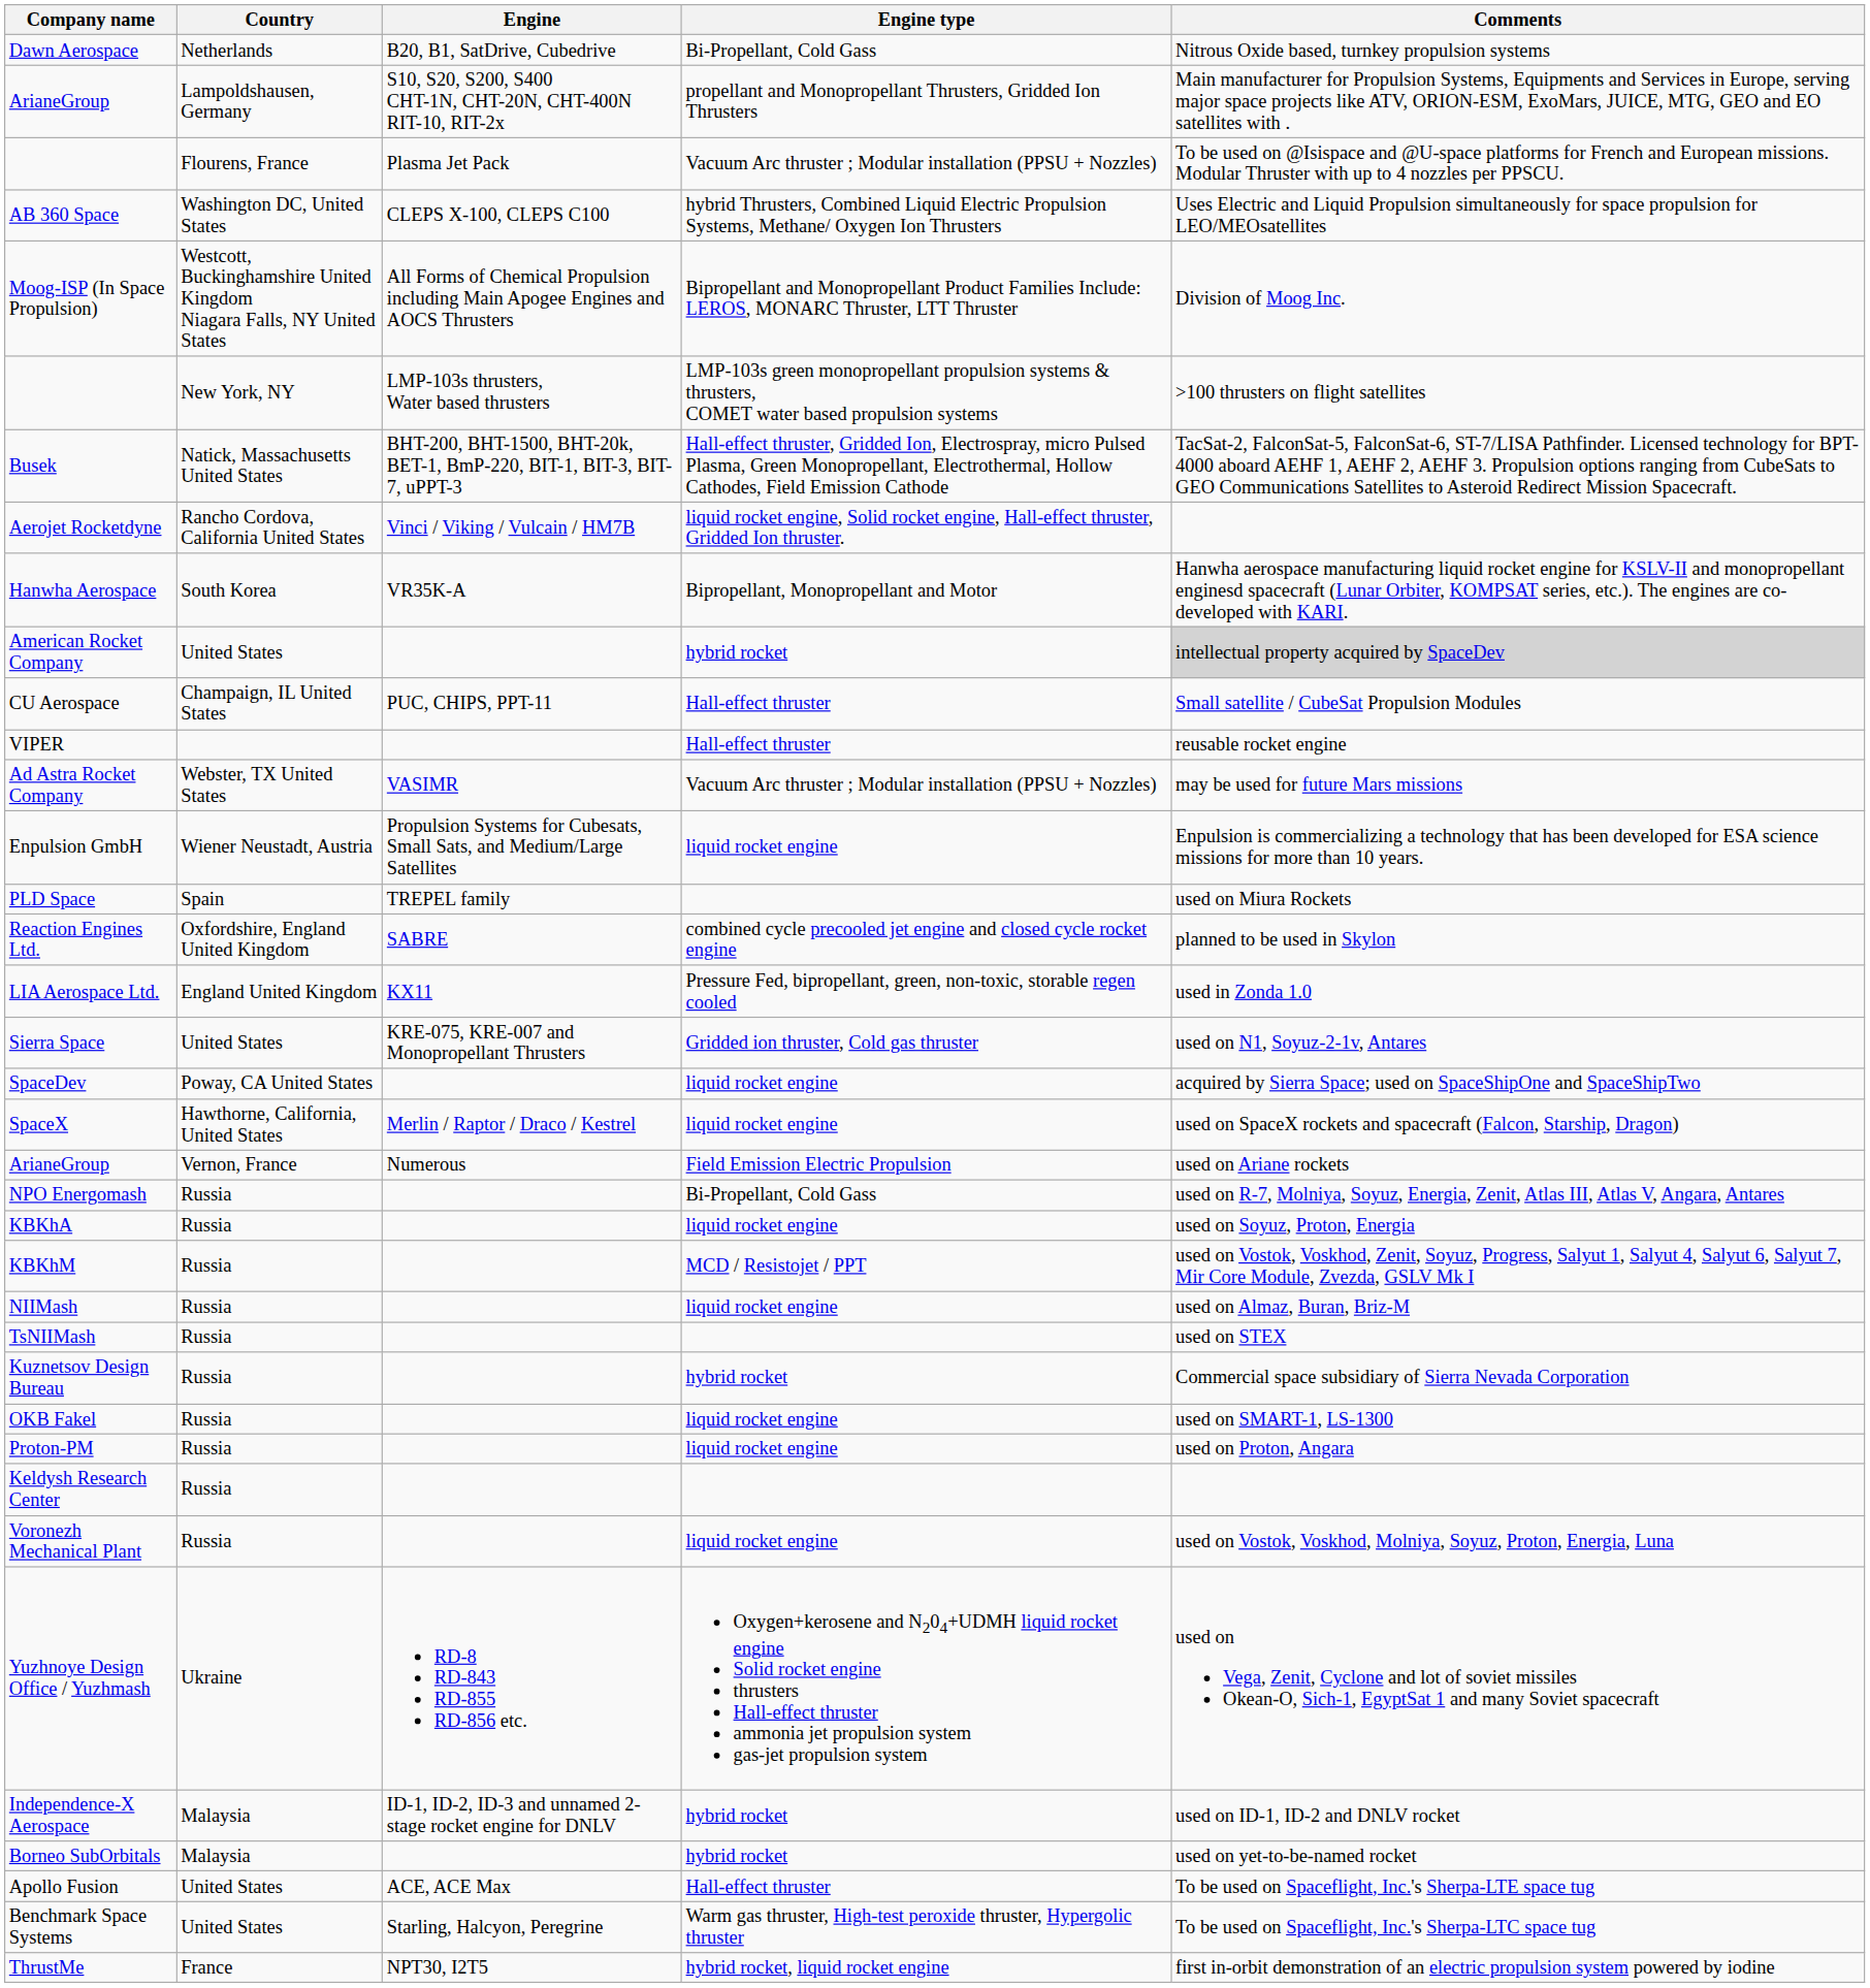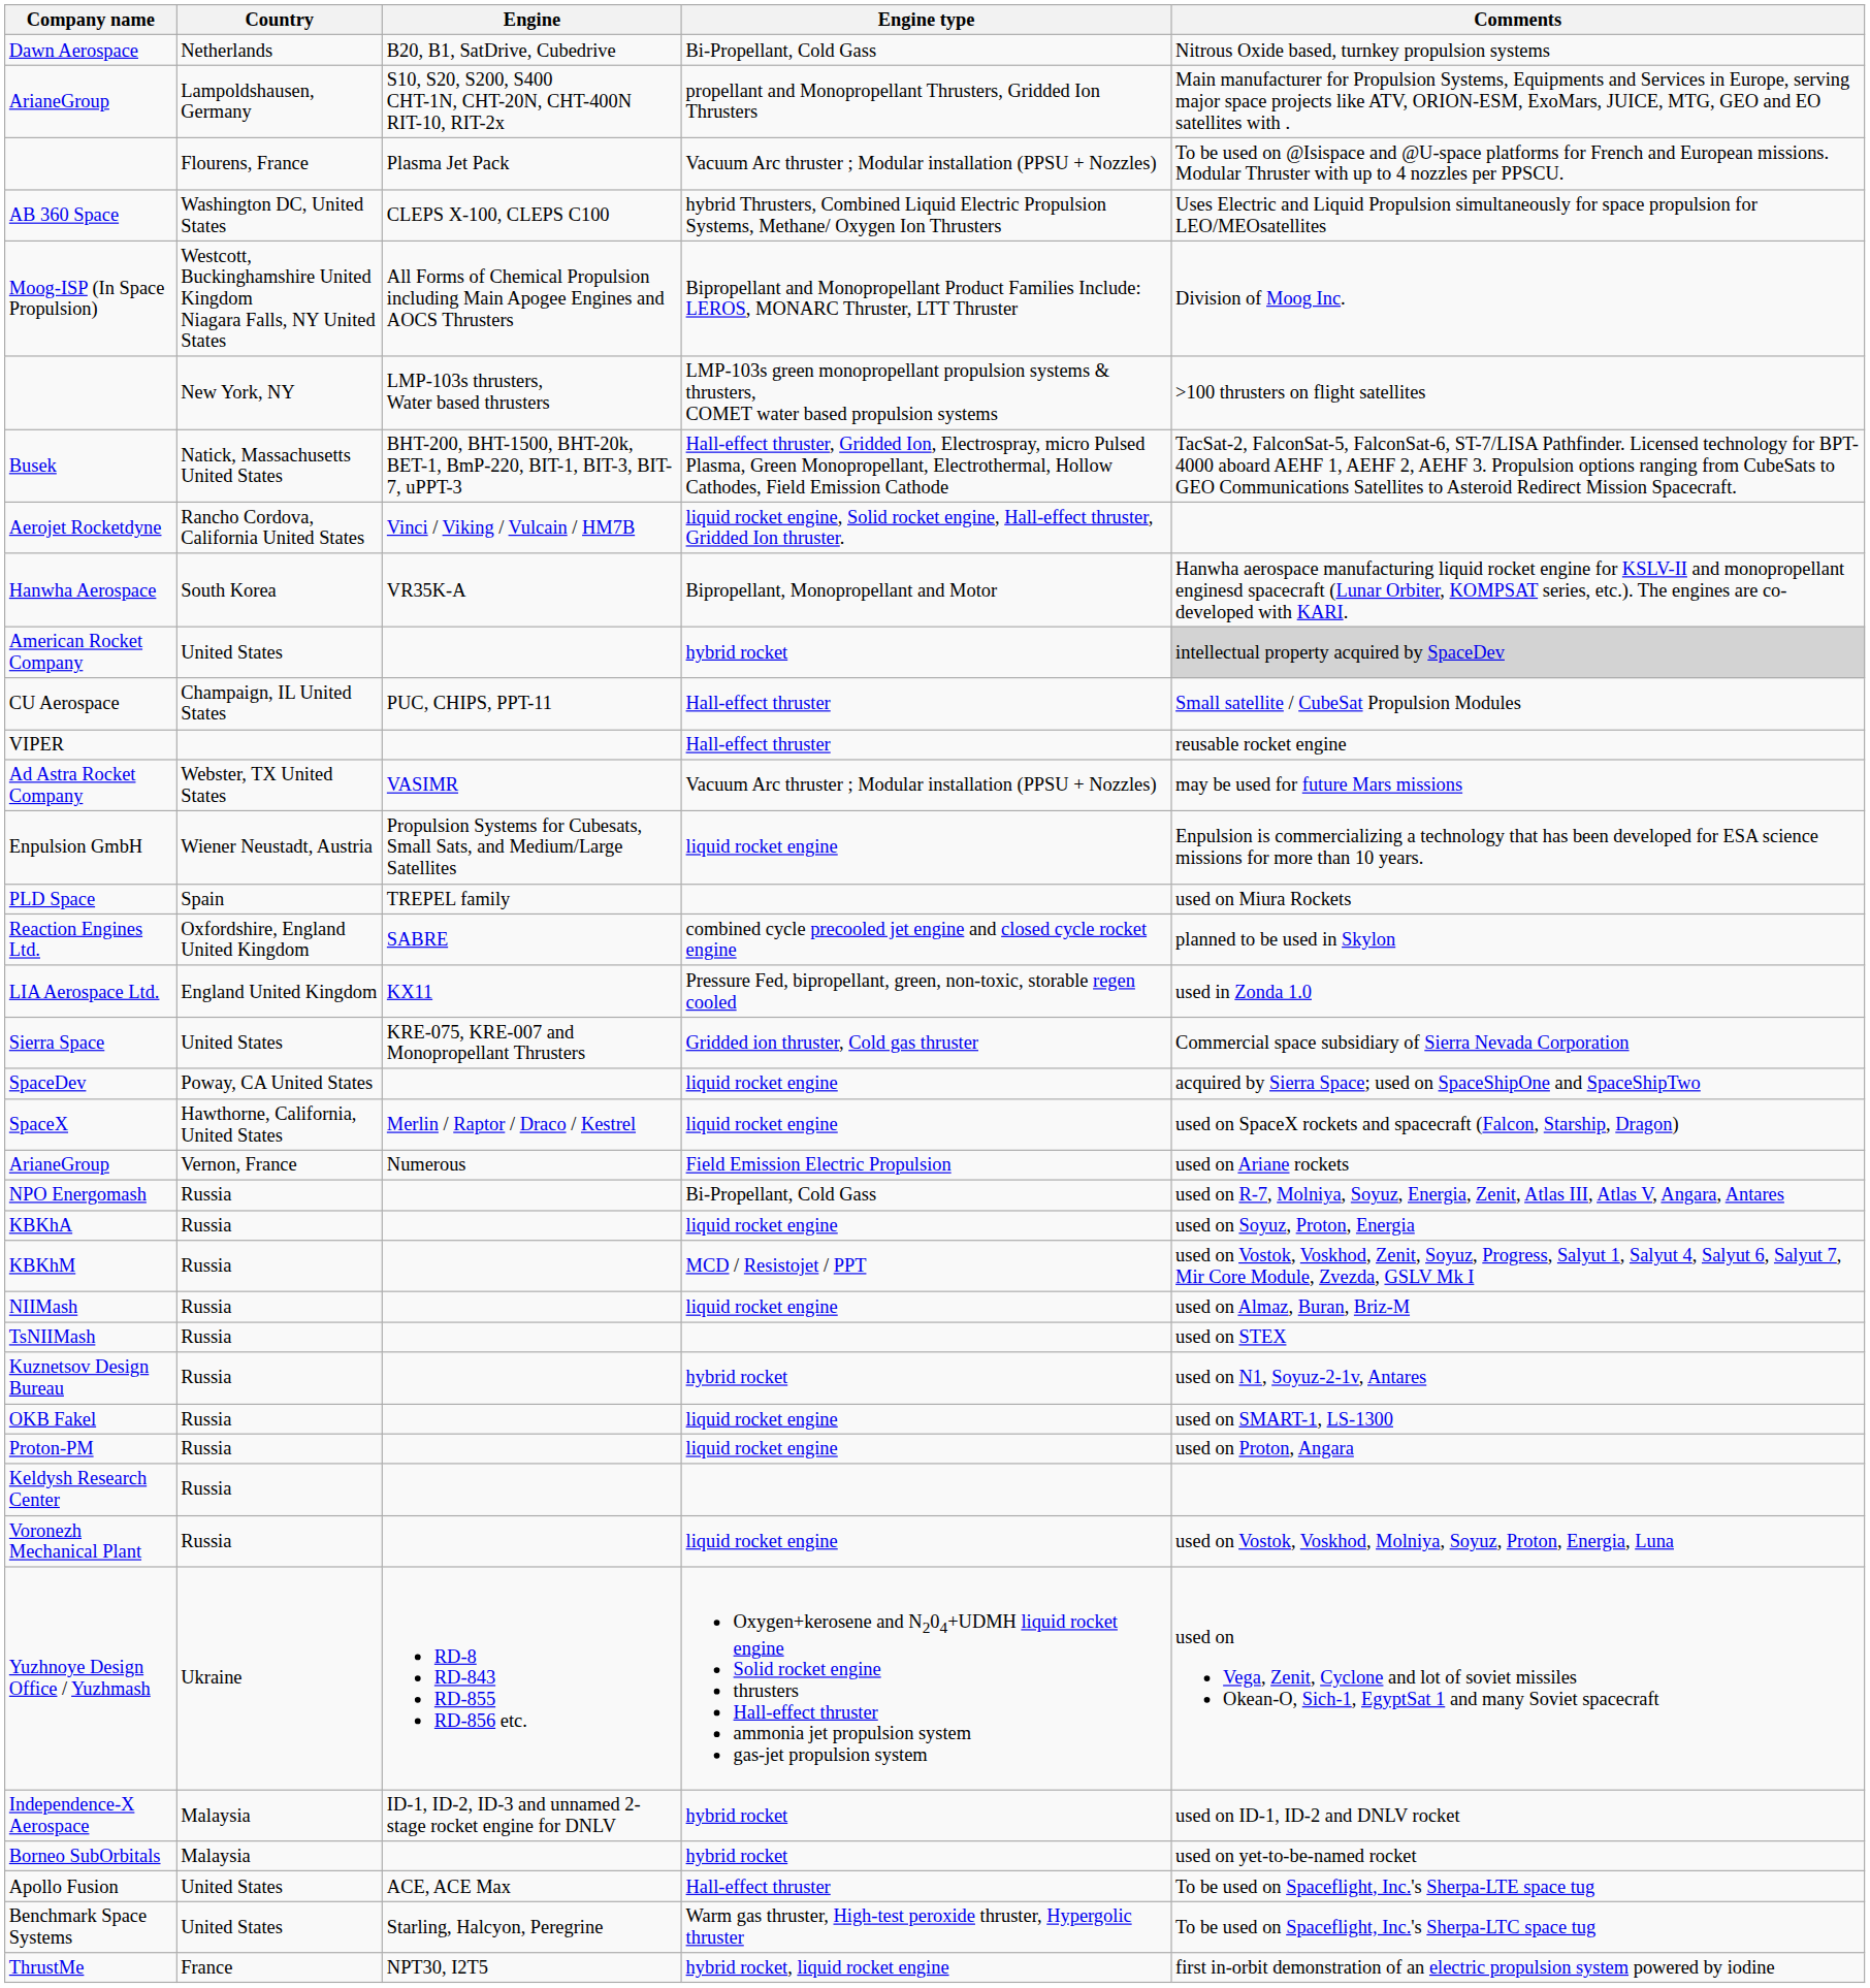 <table class="wikitable sortable">
 <tr>
 <th>Company name</th>
 <th>Country</th>
 <th>Engine</th>
 <th>Engine type</th>
 <th>Comments</th>
 </tr>
 <tr>
 <td><a href='#'>Dawn Aerospace</a></td>
 <td>Netherlands</td>
 <td>B20, B1, SatDrive, Cubedrive</td>
 <td>Bi-Propellant, Cold Gass</td>
 <td>Nitrous Oxide based, turnkey propulsion systems</td>
 </tr>
 <tr>
 <td><a href='#'>ArianeGroup</a></td>
 <td>Lampoldshausen, Germany</td>
 <td>S10, S20, S200, S400<br>CHT-1N, CHT-20N, CHT-400N<br>RIT-10, RIT-2x</td>
 <td>propellant and Monopropellant Thrusters, Gridded Ion Thrusters</td>
 <td>Main manufacturer for Propulsion Systems, Equipments and Services in Europe, serving major space projects like ATV, ORION-ESM, ExoMars, JUICE, MTG, GEO and EO satellites with .</td>
 </tr>
 <tr>
 <td></td>
 <td>Flourens, France</td>
 <td>Plasma Jet Pack</td>
 <td>Vacuum Arc thruster ; Modular installation (PPSU + Nozzles)</td>
 <td>To be used on @Isispace and @U-space platforms for French and European missions.<br>Modular Thruster with up to 4 nozzles per PPSCU.</td>
 </tr>
 <tr>
 <td><a href='#'>AB 360 Space</a></td>
 <td>Washington DC, United States</td>
 <td>CLEPS X-100, CLEPS C100</td>
 <td>hybrid Thrusters, Combined Liquid Electric Propulsion Systems, Methane/ Oxygen Ion Thrusters</td>
 <td>Uses Electric and Liquid Propulsion simultaneously for space propulsion for LEO/MEOsatellites</td>
 </tr>
 <tr>
 <td><a href='#'>Moog-ISP</a> (In Space Propulsion)</td>
 <td>Westcott, Buckinghamshire United Kingdom<br>Niagara Falls, NY United States</td>
 <td>All Forms of Chemical Propulsion including Main Apogee Engines and AOCS Thrusters</td>
 <td>Bipropellant and Monopropellant Product Families Include: <a href='#'>LEROS</a>, MONARC Thruster, LTT Thruster</td>
 <td>Division of <a href='#'>Moog Inc</a>.</td>
 </tr>
 <tr>
 <td></td>
 <td>New York, NY</td>
 <td>LMP-103s thrusters,<br>Water based thrusters</td>
 <td>LMP-103s green monopropellant propulsion systems & thrusters,<br>COMET water based propulsion systems</td>
 <td>>100 thrusters on flight satellites</td>
 </tr>
 <tr>
 <td><a href='#'>Busek</a></td>
 <td>Natick, Massachusetts United States</td>
 <td>BHT-200, BHT-1500, BHT-20k, BET-1, BmP-220, BIT-1, BIT-3, BIT-7, uPPT-3</td>
 <td><a href='#'>Hall-effect thruster</a>, <a href='#'>Gridded Ion</a>, Electrospray, micro Pulsed Plasma, Green Monopropellant, Electrothermal, Hollow Cathodes, Field Emission Cathode</td>
 <td>TacSat-2, FalconSat-5, FalconSat-6, ST-7/LISA Pathfinder. Licensed technology for BPT-4000 aboard AEHF 1, AEHF 2, AEHF 3. Propulsion options ranging from CubeSats to GEO Communications Satellites to Asteroid Redirect Mission Spacecraft.</td>
 </tr>
 <tr>
 <td><a href='#'>Aerojet Rocketdyne</a></td>
 <td>Rancho Cordova, California United States</td>
 <td><a href='#'>Vinci</a> / <a href='#'>Viking</a> / <a href='#'>Vulcain</a> / <a href='#'>HM7B</a></td>
 <td><a href='#'>liquid rocket engine</a>, <a href='#'>Solid rocket engine</a>, <a href='#'>Hall-effect thruster</a>, <a href='#'>Gridded Ion thruster</a>.</td>
 <td></td>
 </tr>
 <tr>
 <td><a href='#'>Hanwha Aerospace</a></td>
 <td>South Korea</td>
 <td>VR35K-A</td>
 <td>Bipropellant, Monopropellant and Motor</td>
 <td>Hanwha aerospace manufacturing liquid rocket engine for <a href='#'>KSLV-II</a> and monopropellant enginesd spacecraft (<a href='#'>Lunar Orbiter</a>, <a href='#'>KOMPSAT</a> series, etc.). The engines are co-developed with <a href='#'>KARI</a>.</td>
 </tr>
 <tr>
 <td><a href='#'>American Rocket Company</a></td>
 <td>United States</td>
 <td></td>
 <td><a href='#'>hybrid rocket</a></td>
 <td style="background: lightgrey;">intellectual property acquired by <a href='#'>SpaceDev</a></td>
 </tr>
 <tr>
 <td>CU Aerospace</td>
 <td>Champaign, IL United States</td>
 <td>PUC, CHIPS, PPT-11</td>
 <td><a href='#'>Hall-effect thruster</a></td>
 <td><a href='#'>Small satellite</a> / <a href='#'>CubeSat</a> Propulsion Modules</td>
 </tr>
 <tr>
 <td>VIPER</td>
 <td></td>
 <td></td>
 <td><a href='#'>Hall-effect thruster</a></td>
 <td>reusable rocket engine</td>
 </tr>
 <tr>
 <td><a href='#'>Ad Astra Rocket Company</a></td>
 <td>Webster, TX United States</td>
 <td><a href='#'>VASIMR</a></td>
 <td>Vacuum Arc thruster ; Modular installation (PPSU + Nozzles)</td>
 <td>may be used for <a href='#'>future Mars missions</a></td>
 </tr>
 <tr>
 <td>Enpulsion GmbH</td>
 <td>Wiener Neustadt, Austria</td>
 <td>Propulsion Systems for Cubesats, Small Sats, and Medium/Large Satellites</td>
 <td><a href='#'>liquid rocket engine</a></td>
 <td>Enpulsion is commercializing a technology that has been developed for ESA science missions for more than 10 years.</td>
 </tr>
 <tr>
 <td><a href='#'>PLD Space</a></td>
 <td>Spain</td>
 <td>TREPEL family</td>
 <td></td>
 <td>used on Miura Rockets</td>
 </tr>
 <tr>
 <td><a href='#'>Reaction Engines Ltd.</a></td>
 <td>Oxfordshire, England United Kingdom</td>
 <td><a href='#'>SABRE</a></td>
 <td>combined cycle <a href='#'>precooled jet engine</a> and <a href='#'>closed cycle rocket engine</a></td>
 <td>planned to be used in <a href='#'>Skylon</a></td>
 </tr>
 <tr>
 <td><a href='#'>LIA Aerospace Ltd.</a></td>
 <td>England United Kingdom</td>
 <td><a href='#'>KX11</a></td>
 <td>Pressure Fed, bipropellant, green, non-toxic, storable <a href='#'>regen cooled</a></td>
 <td>used in <a href='#'>Zonda 1.0</a></td>
 </tr>
 <tr>
 <td><a href='#'>Sierra Space</a></td>
 <td>United States</td>
 <td>KRE-075, KRE-007 and Monopropellant Thrusters</td>
 <td><a href='#'>Gridded ion thruster</a>, <a href='#'>Cold gas thruster</a></td>
-<td>used on <a href='#'>N1</a>, <a href='#'>Soyuz-2-1v</a>, <a href='#'>Antares</a></td>
+<td>Commercial space subsidiary of <a href='#'>Sierra Nevada Corporation</a></td>
 </tr>
 <tr>
 <td><a href='#'>SpaceDev</a></td>
 <td>Poway, CA United States</td>
 <td></td>
 <td><a href='#'>liquid rocket engine</a></td>
 <td>acquired by <a href='#'>Sierra Space</a>; used on <a href='#'>SpaceShipOne</a> and <a href='#'>SpaceShipTwo</a></td>
 </tr>
 <tr>
 <td><a href='#'>SpaceX</a></td>
 <td>Hawthorne, California, United States</td>
 <td><a href='#'>Merlin</a> / <a href='#'>Raptor</a> / <a href='#'>Draco</a> / <a href='#'>Kestrel</a></td>
 <td><a href='#'>liquid rocket engine</a></td>
 <td>used on SpaceX rockets and spacecraft (<a href='#'>Falcon</a>, <a href='#'>Starship</a>, <a href='#'>Dragon</a>)</td>
 </tr>
 <tr>
 <td><a href='#'>ArianeGroup</a></td>
 <td>Vernon, France</td>
 <td>Numerous</td>
 <td><a href='#'>Field Emission Electric Propulsion</a></td>
 <td>used on <a href='#'>Ariane</a> rockets</td>
 </tr>
 <tr>
 <td><a href='#'>NPO Energomash</a></td>
 <td>Russia</td>
 <td></td>
 <td>Bi-Propellant, Cold Gass</td>
 <td>used on <a href='#'>R-7</a>, <a href='#'>Molniya</a>, <a href='#'>Soyuz</a>, <a href='#'>Energia</a>, <a href='#'>Zenit</a>, <a href='#'>Atlas III</a>, <a href='#'>Atlas V</a>, <a href='#'>Angara</a>, <a href='#'>Antares</a></td>
 </tr>
 <tr>
 <td><a href='#'>KBKhA</a></td>
 <td>Russia</td>
 <td></td>
 <td><a href='#'>liquid rocket engine</a></td>
 <td>used on <a href='#'>Soyuz</a>, <a href='#'>Proton</a>, <a href='#'>Energia</a></td>
 </tr>
 <tr>
 <td><a href='#'>KBKhM</a></td>
 <td>Russia</td>
 <td></td>
 <td><a href='#'>MCD</a> / <a href='#'>Resistojet</a> / <a href='#'>PPT</a></td>
 <td>used on <a href='#'>Vostok</a>, <a href='#'>Voskhod</a>, <a href='#'>Zenit</a>, <a href='#'>Soyuz</a>, <a href='#'>Progress</a>, <a href='#'>Salyut 1</a>, <a href='#'>Salyut 4</a>, <a href='#'>Salyut 6</a>, <a href='#'>Salyut 7</a>, <a href='#'>Mir Core Module</a>, <a href='#'>Zvezda</a>, <a href='#'>GSLV Mk I</a></td>
 </tr>
 <tr>
 <td><a href='#'>NIIMash</a></td>
 <td>Russia</td>
 <td></td>
 <td><a href='#'>liquid rocket engine</a></td>
 <td>used on <a href='#'>Almaz</a>, <a href='#'>Buran</a>, <a href='#'>Briz-M</a></td>
 </tr>
 <tr>
 <td><a href='#'>TsNIIMash</a></td>
 <td>Russia</td>
 <td></td>
 <td></td>
 <td>used on <a href='#'>STEX</a></td>
 </tr>
 <tr>
 <td><a href='#'>Kuznetsov Design Bureau</a></td>
 <td>Russia</td>
 <td></td>
 <td><a href='#'>hybrid rocket</a></td>
-<td>Commercial space subsidiary of <a href='#'>Sierra Nevada Corporation</a></td>
+<td>used on <a href='#'>N1</a>, <a href='#'>Soyuz-2-1v</a>, <a href='#'>Antares</a></td>
 </tr>
 <tr>
 <td><a href='#'>OKB Fakel</a></td>
 <td>Russia</td>
 <td></td>
 <td><a href='#'>liquid rocket engine</a></td>
 <td>used on <a href='#'>SMART-1</a>, <a href='#'>LS-1300</a></td>
 </tr>
 <tr>
 <td><a href='#'>Proton-PM</a></td>
 <td>Russia</td>
 <td></td>
 <td><a href='#'>liquid rocket engine</a></td>
 <td>used on <a href='#'>Proton</a>, <a href='#'>Angara</a></td>
 </tr>
 <tr>
 <td><a href='#'>Keldysh Research Center</a></td>
 <td>Russia</td>
 <td></td>
 <td></td>
 <td></td>
 </tr>
 <tr>
 <td><a href='#'>Voronezh Mechanical Plant</a></td>
 <td>Russia</td>
 <td></td>
 <td><a href='#'>liquid rocket engine</a></td>
 <td>used on <a href='#'>Vostok</a>, <a href='#'>Voskhod</a>, <a href='#'>Molniya</a>, <a href='#'>Soyuz</a>, <a href='#'>Proton</a>, <a href='#'>Energia</a>, <a href='#'>Luna</a></td>
 </tr>
 <tr>
 <td><a href='#'>Yuzhnoye Design Office</a> / <a href='#'>Yuzhmash</a></td>
 <td>Ukraine</td>
 <td><br><ul><li><a href='#'>RD-8</a></li><li><a href='#'>RD-843</a></li><li><a href='#'>RD-855</a></li><li><a href='#'>RD-856</a> etc.</li></ul></td>
 <td><br><ul><li>Oxygen+kerosene and N<sub>2</sub>0<sub>4</sub>+UDMH <a href='#'>liquid rocket engine</a></li><li><a href='#'>Solid rocket engine</a></li><li>thrusters</li><li><a href='#'>Hall-effect thruster</a></li><li>ammonia jet propulsion system</li><li>gas-jet propulsion system</li></ul></td>
 <td>used on<br><ul><li><a href='#'>Vega</a>, <a href='#'>Zenit</a>, <a href='#'>Cyclone</a> and lot of soviet missiles</li><li>Okean-O, <a href='#'>Sich-1</a>, <a href='#'>EgyptSat 1</a> and many Soviet spacecraft</li></ul></td>
 </tr>
 <tr>
 <td><a href='#'>Independence-X Aerospace</a></td>
 <td>Malaysia</td>
 <td>ID-1, ID-2, ID-3 and unnamed 2-stage rocket engine for DNLV</td>
 <td><a href='#'>hybrid rocket</a></td>
 <td>used on ID-1, ID-2 and DNLV rocket</td>
 </tr>
 <tr>
 <td><a href='#'>Borneo SubOrbitals</a></td>
 <td>Malaysia</td>
 <td></td>
 <td><a href='#'>hybrid rocket</a></td>
 <td>used on yet-to-be-named rocket</td>
 </tr>
 <tr>
 <td>Apollo Fusion</td>
 <td>United States</td>
 <td>ACE, ACE Max</td>
 <td><a href='#'>Hall-effect thruster</a></td>
 <td>To be used on <a href='#'>Spaceflight, Inc.</a>'s <a href='#'>Sherpa-LTE space tug</a></td>
 </tr>
 <tr>
 <td>Benchmark Space Systems</td>
 <td>United States</td>
 <td>Starling, Halcyon, Peregrine</td>
 <td>Warm gas thruster, <a href='#'>High-test peroxide</a> thruster, <a href='#'>Hypergolic thruster</a></td>
 <td>To be used on <a href='#'>Spaceflight, Inc.</a>'s <a href='#'>Sherpa-LTC space tug</a></td>
 </tr>
 <tr>
 <td><a href='#'>ThrustMe</a></td>
 <td>France</td>
 <td>NPT30, I2T5</td>
 <td><a href='#'>hybrid rocket</a>, <a href='#'>liquid rocket engine</a></td>
 <td>first in-orbit demonstration of an <a href='#'>electric propulsion system</a> powered by iodine</td>
 </tr>
 </table>
